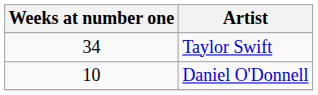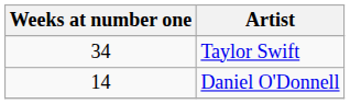 <table class="wikitable plainrowheaders sortable">
 <tr>
 <th scope=col>Weeks at number one</th>
 <th scope=col>Artist</th>
 </tr>
 <tr class=unsortable>
 </tr>
 <tr>
 <td align="center">34</td>
 <td><a href='#'>Taylor Swift</a></td>
 </tr>
 <tr>
-<td align="center">10</td>
+<td align="center">14</td>
 <td><a href='#'>Daniel O'Donnell</a></td>
 </tr>
 <tr>
 </tr>
 </table>
